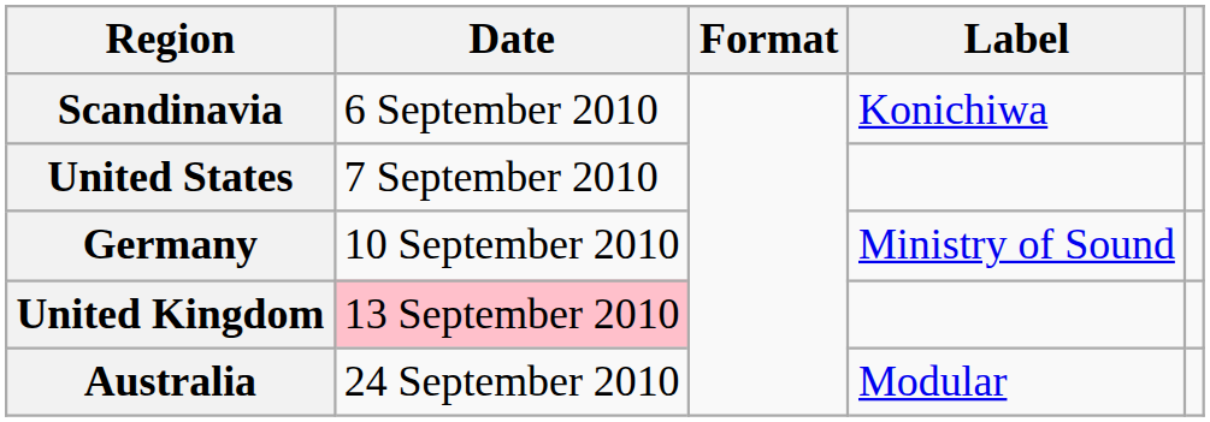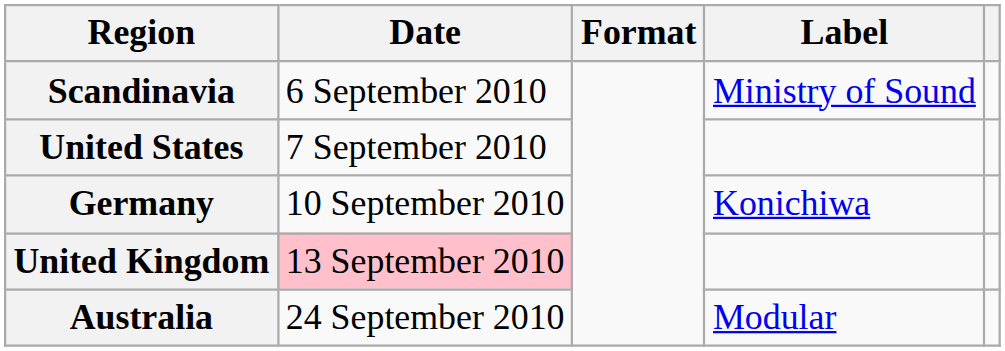 <table class="wikitable plainrowheaders">
 <tr>
 <th scope="col">Region</th>
 <th scope="col">Date</th>
 <th scope="col">Format</th>
 <th scope="col">Label</th>
 <th scope="col"></th>
 </tr>
 <tr>
 <th scope="row">Scandinavia</th>
 <td>6 September 2010</td>
 <td rowspan="5"></td>
-<td><a href='#'>Konichiwa</a></td>
+<td><a href='#'>Ministry of Sound</a></td>
 <td align="center"></td>
 </tr>
 <tr>
 <th scope="row">United States</th>
 <td>7 September 2010</td>
 <td></td>
 <td align="center"></td>
 </tr>
 <tr>
 <th scope="row">Germany</th>
 <td>10 September 2010</td>
-<td><a href='#'>Ministry of Sound</a></td>
+<td><a href='#'>Konichiwa</a></td>
 <td align="center"></td>
 </tr>
 <tr>
 <th scope="row">United Kingdom</th>
 <td style="background: pink;">13 September 2010</td>
 <td></td>
 <td align="center"></td>
 </tr>
 <tr>
 <th scope="row">Australia</th>
 <td>24 September 2010</td>
 <td><a href='#'>Modular</a></td>
 <td align="center"></td>
 </tr>
 </table>
